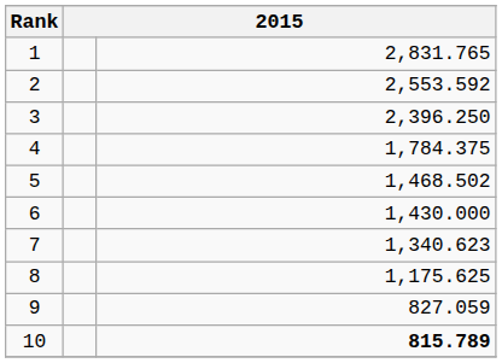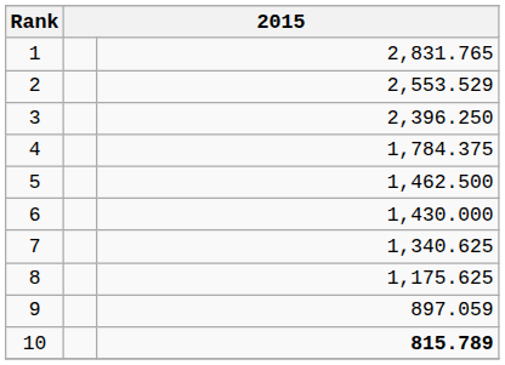 <table class=wikitable style=text-align:center;>
 <tr>
 </tr>
 <tr style="font-size:10pt;font-weight:bold">
 <th>Rank</th>
 <th colspan=2 width="280">2015</th>
 </tr>
 <tr>
 <td>1</td>
 <td style="text-align:left;"></td>
 <td style="text-align:right;">2,831.765</td>
 </tr>
 <tr>
 <td>2</td>
 <td style="text-align:left;"></td>
-<td style="text-align:right;">2,553.592</td>
+<td style="text-align:right;">2,553.529</td>
 </tr>
 <tr>
 <td>3</td>
 <td style="text-align:left;"></td>
 <td style="text-align:right;">2,396.250</td>
 </tr>
 <tr>
 <td>4</td>
 <td style="text-align:left;"></td>
 <td style="text-align:right;">1,784.375</td>
 </tr>
 <tr>
 <td>5</td>
 <td style="text-align:left;"></td>
-<td style="text-align:right;">1,468.502</td>
+<td style="text-align:right;">1,462.500</td>
 </tr>
 <tr>
 <td>6</td>
 <td style="text-align:left;"></td>
 <td style="text-align:right;">1,430.000</td>
 </tr>
 <tr>
 <td>7</td>
 <td style="text-align:left;"></td>
-<td style="text-align:right;">1,340.623</td>
+<td style="text-align:right;">1,340.625</td>
 </tr>
 <tr>
 <td>8</td>
 <td style="text-align:left;"></td>
 <td style="text-align:right;">1,175.625</td>
 </tr>
 <tr>
 <td>9</td>
 <td style="text-align:left;"></td>
-<td style="text-align:right;">827.059</td>
+<td style="text-align:right;">897.059</td>
 </tr>
 <tr>
 <td>10</td>
 <td style="text-align:left;"></td>
 <td style="text-align:right;"><strong>815.789</strong></td>
 </tr>
 <tr>
 </tr>
 </table>
